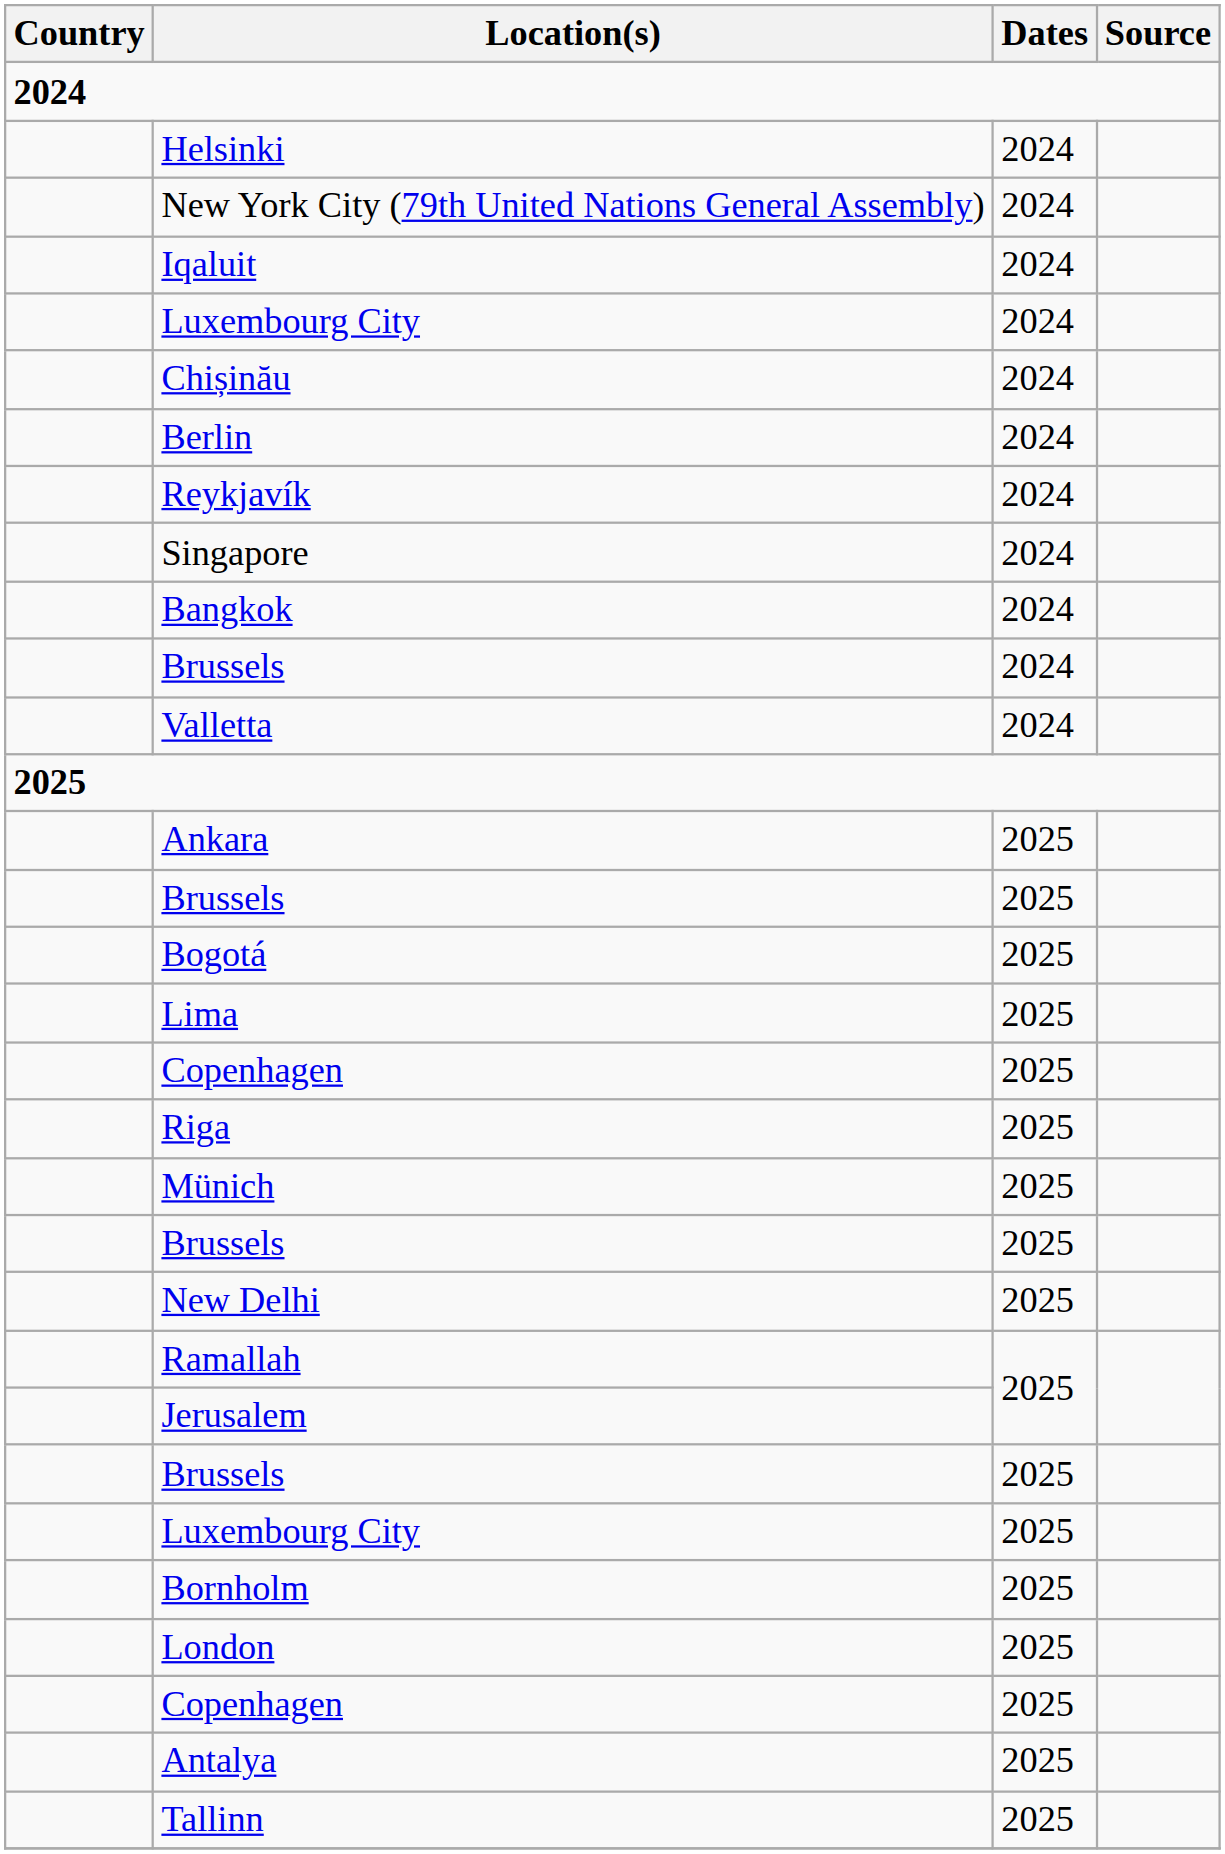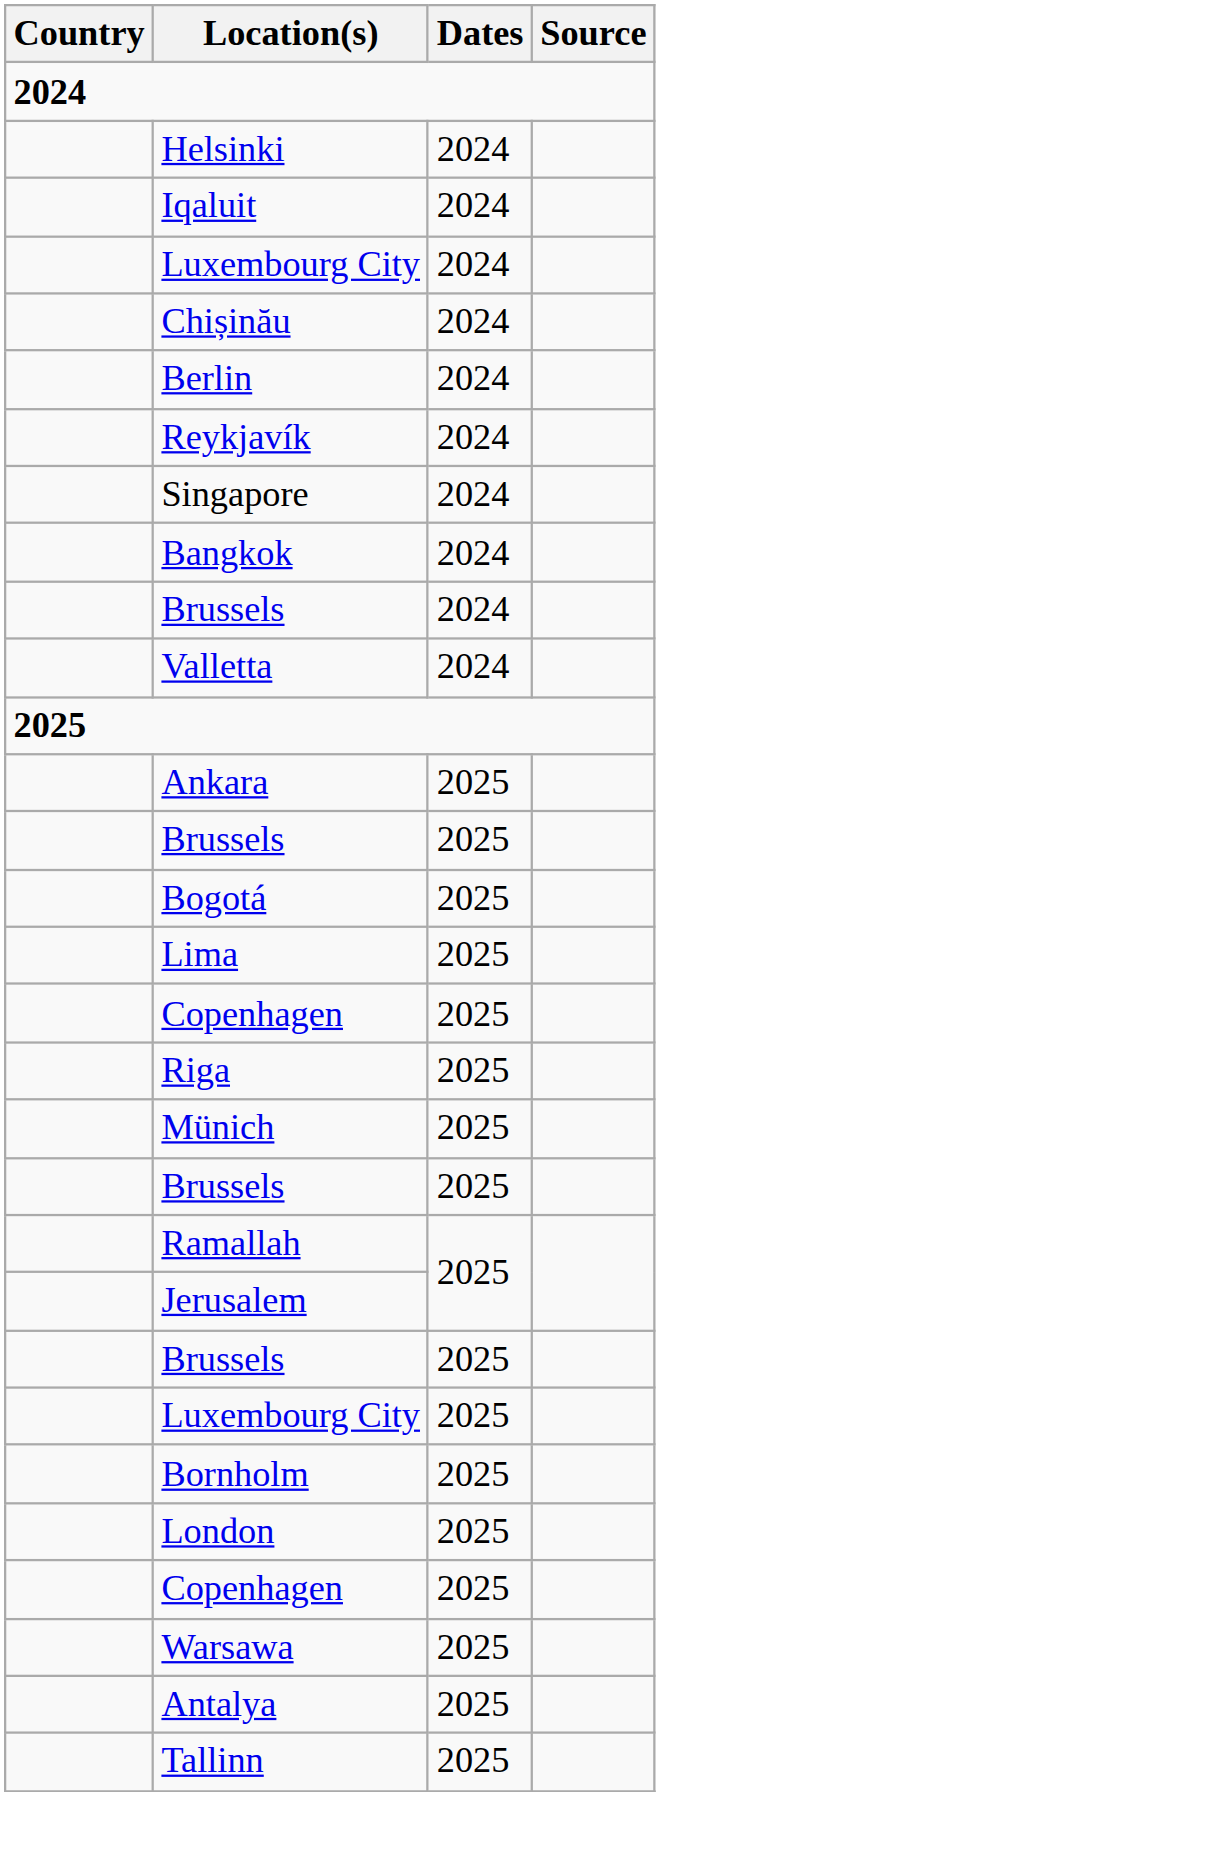 <table class="wikitable mw-collapsible mw-collapsed">
 <tr>
 <th>Country</th>
 <th>Location(s)</th>
 <th>Dates</th>
 <th>Source</th>
 </tr>
 <tr>
 <td colspan=4><strong>2024</strong></td>
 </tr>
 <tr>
 <td></td>
 <td><a href='#'>Helsinki</a></td>
-<td> 2024</td>
-<td rowspan=1></td>
-</tr>
-<tr>
-<td></td>
-<td>New York City (<a href='#'>79th United Nations General Assembly</a>)</td>
 <td> 2024</td>
 <td rowspan=1></td>
 </tr>
 <tr>
 <td></td>
 <td><a href='#'>Iqaluit</a></td>
 <td> 2024</td>
 <td rowspan=1></td>
 </tr>
 <tr>
 <td></td>
 <td><a href='#'>Luxembourg City</a></td>
 <td> 2024</td>
 <td rowspan=1></td>
 </tr>
 <tr>
 <td></td>
 <td><a href='#'>Chișinău</a></td>
 <td> 2024</td>
 <td rowspan=1></td>
 </tr>
 <tr>
 <td></td>
 <td><a href='#'>Berlin</a></td>
 <td> 2024</td>
 <td rowspan=1></td>
 </tr>
 <tr>
 <td></td>
 <td><a href='#'>Reykjavík</a></td>
 <td> 2024</td>
 <td rowspan=1></td>
 </tr>
 <tr>
 <td></td>
 <td>Singapore</td>
 <td> 2024</td>
 <td rowspan=1></td>
 </tr>
 <tr>
 <td></td>
 <td><a href='#'>Bangkok</a></td>
 <td> 2024</td>
 <td rowspan=1></td>
 </tr>
 <tr>
 <td></td>
 <td><a href='#'>Brussels</a></td>
 <td> 2024</td>
 <td rowspan=1></td>
 </tr>
 <tr>
 <td></td>
 <td><a href='#'>Valletta</a></td>
 <td> 2024</td>
 <td rowspan=1></td>
 </tr>
 <tr>
 <td colspan=4><strong>2025</strong></td>
 </tr>
 <tr>
 <td></td>
 <td><a href='#'>Ankara</a></td>
 <td> 2025</td>
 <td rowspan=1></td>
 </tr>
 <tr>
 <td></td>
 <td><a href='#'>Brussels</a></td>
 <td> 2025</td>
 <td rowspan=1></td>
 </tr>
 <tr>
 <td></td>
 <td><a href='#'>Bogotá</a></td>
 <td> 2025</td>
 <td rowspan=1></td>
 </tr>
 <tr>
 <td></td>
 <td><a href='#'>Lima</a></td>
 <td> 2025</td>
 <td rowspan=1></td>
 </tr>
 <tr>
 <td></td>
 <td><a href='#'>Copenhagen</a></td>
 <td> 2025</td>
 <td rowspan=1></td>
 </tr>
 <tr>
 <td></td>
 <td><a href='#'>Riga</a></td>
 <td> 2025</td>
 <td rowspan=1></td>
 </tr>
 <tr>
 <td></td>
 <td><a href='#'>Münich</a></td>
 <td> 2025</td>
 <td rowspan=1></td>
 </tr>
 <tr>
 <td></td>
 <td><a href='#'>Brussels</a></td>
 <td> 2025</td>
 <td rowspan=1></td>
 </tr>
 <tr>
 <td></td>
-<td><a href='#'>New Delhi</a></td>
-<td> 2025</td>
-<td rowspan=1></td>
-</tr>
-<tr>
-<td></td>
 <td><a href='#'>Ramallah</a></td>
 <td rowspan=2> 2025</td>
 <td rowspan=2></td>
 </tr>
 <tr>
 <td></td>
 <td><a href='#'>Jerusalem</a></td>
 </tr>
 <tr>
 <td></td>
 <td><a href='#'>Brussels</a></td>
 <td> 2025</td>
 <td rowspan=1></td>
 </tr>
 <tr>
 <td></td>
 <td><a href='#'>Luxembourg City</a></td>
 <td> 2025</td>
 <td rowspan=1></td>
 </tr>
 <tr>
 <td></td>
 <td><a href='#'>Bornholm</a></td>
 <td> 2025</td>
 <td rowspan=1></td>
 </tr>
 <tr>
 <td></td>
 <td><a href='#'>London</a></td>
 <td> 2025</td>
 <td rowspan=1></td>
 </tr>
 <tr>
 <td></td>
 <td><a href='#'>Copenhagen</a></td>
 <td> 2025</td>
 <td rowspan=1></td>
 </tr>
 <tr>
 <td></td>
+<td><a href='#'>Warsawa</a></td>
+<td> 2025</td>
+<td rowspan=1></td>
+</tr>
+<tr>
+<td></td>
 <td><a href='#'>Antalya</a></td>
 <td> 2025</td>
 <td rowspan=1></td>
 </tr>
 <tr>
 <td></td>
 <td><a href='#'>Tallinn</a></td>
 <td> 2025</td>
 <td rowspan=1></td>
 </tr>
 <tr>
 </tr>
 </table>
